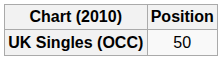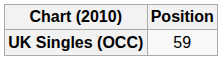 <table class="wikitable plainrowheaders" style="text-align:center">
 <tr>
 <th>Chart (2010)</th>
 <th>Position</th>
 </tr>
 <tr>
 <th scope="row">UK Singles (OCC)</th>
-<td>50</td>
+<td>59</td>
 </tr>
 </table>
